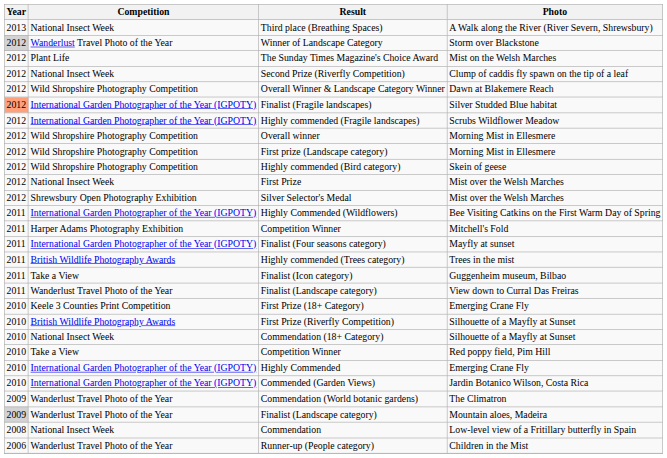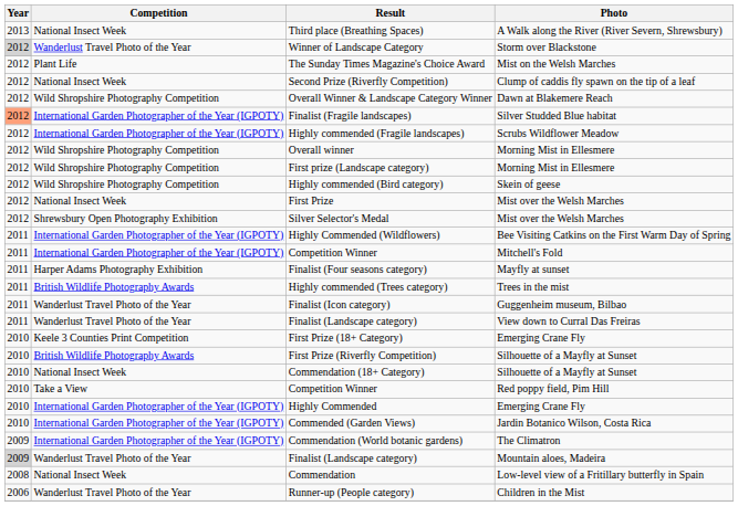 <table class="wikitable">
 <tr>
 <th>Year</th>
 <th>Competition</th>
 <th>Result</th>
 <th>Photo</th>
 </tr>
 <tr>
 <td>2013</td>
 <td>National Insect Week</td>
 <td>Third place (Breathing Spaces)</td>
 <td>A Walk along the River (River Severn, Shrewsbury)</td>
 </tr>
 <tr>
 <td style="background: lightgrey;">2012</td>
 <td><a href='#'>Wanderlust</a> Travel Photo of the Year</td>
 <td>Winner of Landscape Category</td>
 <td>Storm over Blackstone</td>
 </tr>
 <tr>
 <td>2012</td>
 <td>Plant Life</td>
 <td>The Sunday Times Magazine's Choice Award</td>
 <td>Mist on the Welsh Marches</td>
 </tr>
 <tr>
 <td>2012</td>
 <td>National Insect Week</td>
 <td>Second Prize (Riverfly Competition)</td>
 <td>Clump of caddis fly spawn on the tip of a leaf</td>
 </tr>
 <tr>
 <td>2012</td>
 <td>Wild Shropshire Photography Competition</td>
 <td>Overall Winner & Landscape Category Winner</td>
 <td>Dawn at Blakemere Reach</td>
 </tr>
 <tr>
 <td style="background: lightsalmon;">2012</td>
 <td><a href='#'>International Garden Photographer of the Year (IGPOTY)</a></td>
 <td>Finalist (Fragile landscapes)</td>
 <td>Silver Studded Blue habitat</td>
 </tr>
 <tr>
 <td>2012</td>
 <td><a href='#'>International Garden Photographer of the Year (IGPOTY)</a></td>
 <td>Highly commended (Fragile landscapes)</td>
 <td>Scrubs Wildflower Meadow</td>
 </tr>
 <tr>
 <td>2012</td>
 <td>Wild Shropshire Photography Competition</td>
 <td>Overall winner</td>
 <td>Morning Mist in Ellesmere</td>
 </tr>
 <tr>
 <td>2012</td>
 <td>Wild Shropshire Photography Competition</td>
 <td>First prize (Landscape category)</td>
 <td>Morning Mist in Ellesmere</td>
 </tr>
 <tr>
 <td>2012</td>
 <td>Wild Shropshire Photography Competition</td>
 <td>Highly commended (Bird category)</td>
 <td>Skein of geese</td>
 </tr>
 <tr>
 <td>2012</td>
 <td>National Insect Week</td>
 <td>First Prize</td>
 <td>Mist over the Welsh Marches</td>
 </tr>
 <tr>
 <td>2012</td>
 <td>Shrewsbury Open Photography Exhibition</td>
 <td>Silver Selector's Medal</td>
 <td>Mist over the Welsh Marches</td>
 </tr>
 <tr>
 <td>2011</td>
 <td><a href='#'>International Garden Photographer of the Year (IGPOTY)</a></td>
 <td>Highly Commended (Wildflowers)</td>
 <td>Bee Visiting Catkins on the First Warm Day of Spring</td>
 </tr>
 <tr>
 <td>2011</td>
-<td>Harper Adams Photography Exhibition</td>
+<td><a href='#'>International Garden Photographer of the Year (IGPOTY)</a></td>
 <td>Competition Winner</td>
 <td>Mitchell's Fold</td>
 </tr>
 <tr>
 <td>2011</td>
-<td><a href='#'>International Garden Photographer of the Year (IGPOTY)</a></td>
+<td>Harper Adams Photography Exhibition</td>
 <td>Finalist (Four seasons category)</td>
 <td>Mayfly at sunset</td>
 </tr>
 <tr>
 <td>2011</td>
 <td><a href='#'>British Wildlife Photography Awards</a></td>
 <td>Highly commended (Trees category)</td>
 <td>Trees in the mist</td>
 </tr>
 <tr>
 <td>2011</td>
-<td>Take a View</td>
+<td>Wanderlust Travel Photo of the Year</td>
 <td>Finalist (Icon category)</td>
 <td>Guggenheim museum, Bilbao</td>
 </tr>
 <tr>
 <td>2011</td>
 <td>Wanderlust Travel Photo of the Year</td>
 <td>Finalist (Landscape category)</td>
 <td>View down to Curral Das Freiras</td>
 </tr>
 <tr>
 <td>2010</td>
 <td>Keele 3 Counties Print Competition</td>
 <td>First Prize (18+ Category)</td>
 <td>Emerging Crane Fly</td>
 </tr>
 <tr>
 <td>2010</td>
 <td><a href='#'>British Wildlife Photography Awards</a></td>
 <td>First Prize (Riverfly Competition)</td>
 <td>Silhouette of a Mayfly at Sunset</td>
 </tr>
 <tr>
 <td>2010</td>
 <td>National Insect Week</td>
 <td>Commendation (18+ Category)</td>
 <td>Silhouette of a Mayfly at Sunset</td>
 </tr>
 <tr>
 <td>2010</td>
 <td>Take a View</td>
 <td>Competition Winner</td>
 <td>Red poppy field, Pim Hill</td>
 </tr>
 <tr>
 <td>2010</td>
 <td><a href='#'>International Garden Photographer of the Year (IGPOTY)</a></td>
 <td>Highly Commended</td>
 <td>Emerging Crane Fly</td>
 </tr>
 <tr>
 <td>2010</td>
 <td><a href='#'>International Garden Photographer of the Year (IGPOTY)</a></td>
 <td>Commended (Garden Views)</td>
 <td>Jardin Botanico Wilson, Costa Rica</td>
 </tr>
 <tr>
 <td>2009</td>
-<td>Wanderlust Travel Photo of the Year</td>
+<td><a href='#'>International Garden Photographer of the Year (IGPOTY)</a></td>
 <td>Commendation (World botanic gardens)</td>
 <td>The Climatron</td>
 </tr>
 <tr>
 <td style="background: lightgrey;">2009</td>
 <td>Wanderlust Travel Photo of the Year</td>
 <td>Finalist (Landscape category)</td>
 <td>Mountain aloes, Madeira</td>
 </tr>
 <tr>
 <td>2008</td>
 <td>National Insect Week</td>
 <td>Commendation</td>
 <td>Low-level view of a Fritillary butterfly in Spain</td>
 </tr>
 <tr>
 <td>2006</td>
 <td>Wanderlust Travel Photo of the Year</td>
 <td>Runner-up (People category)</td>
 <td>Children in the Mist</td>
 </tr>
 <tr>
 </tr>
 </table>
